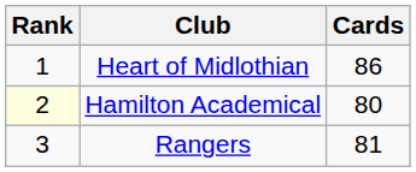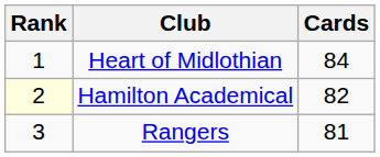 <table class="wikitable" style="text-align:center">
 <tr>
 <th>Rank</th>
 <th>Club</th>
 <th>Cards</th>
 </tr>
 <tr>
 <td>1</td>
 <td><a href='#'>Heart of Midlothian</a></td>
-<td>86</td>
+<td>84</td>
 </tr>
 <tr>
 <td style="background: lightyellow;">2</td>
 <td><a href='#'>Hamilton Academical</a></td>
-<td>80</td>
+<td>82</td>
 </tr>
 <tr>
 <td>3</td>
 <td><a href='#'>Rangers</a></td>
 <td>81</td>
 </tr>
 </table>
